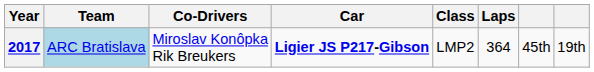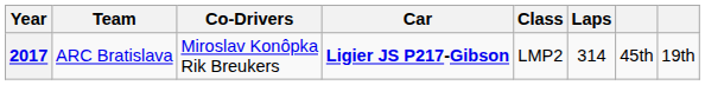 <table class="wikitable" style="text-align:center; font-size:90%">
 <tr>
 <th>Year</th>
 <th>Team</th>
 <th>Co-Drivers</th>
 <th>Car</th>
 <th>Class</th>
 <th>Laps</th>
 <th></th>
 <th></th>
 </tr>
 <tr>
 <th><a href='#'>2017</a></th>
-<td align="left" style="background: lightblue;"> <a href='#'>ARC Bratislava</a></td>
+<td align="left"> <a href='#'>ARC Bratislava</a></td>
 <td align="left"> <a href='#'>Miroslav Konôpka</a><br> Rik Breukers</td>
 <td align="left"><strong><a href='#'>Ligier JS P217</a>-<a href='#'>Gibson</a></strong></td>
 <td>LMP2</td>
-<td>364</td>
+<td>314</td>
 <td>45th</td>
 <td>19th</td>
 </tr>
 </table>
